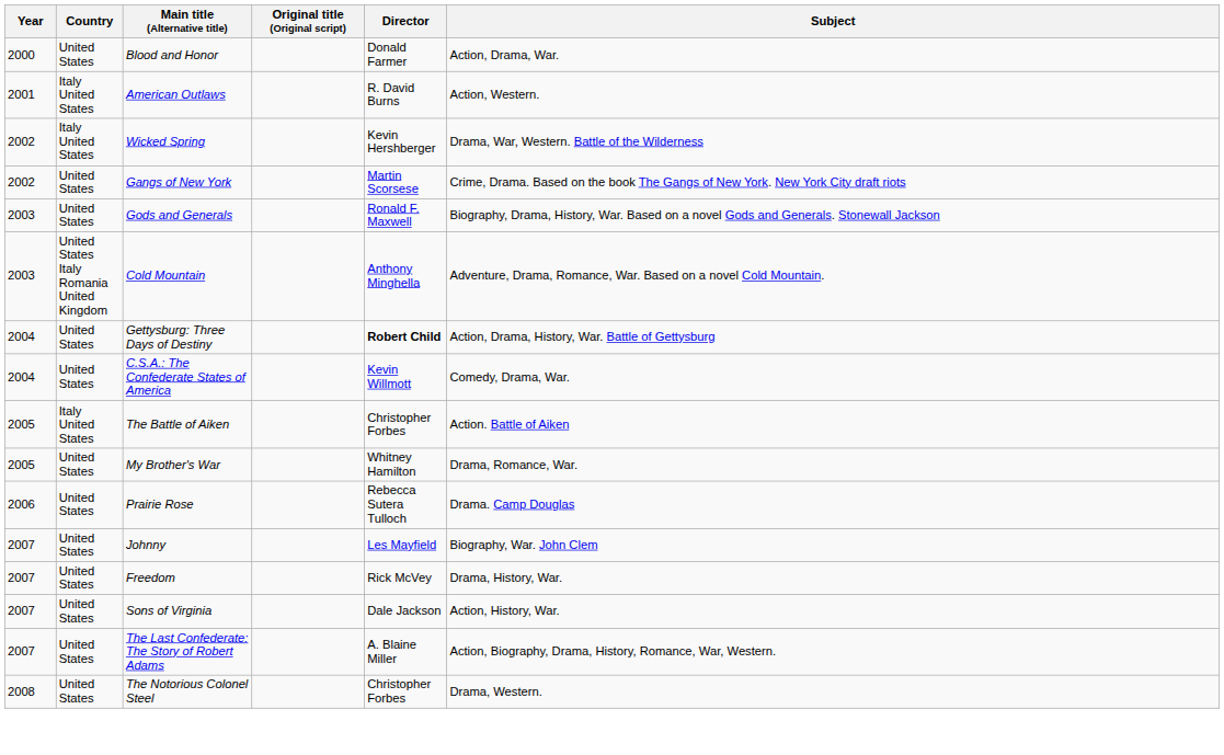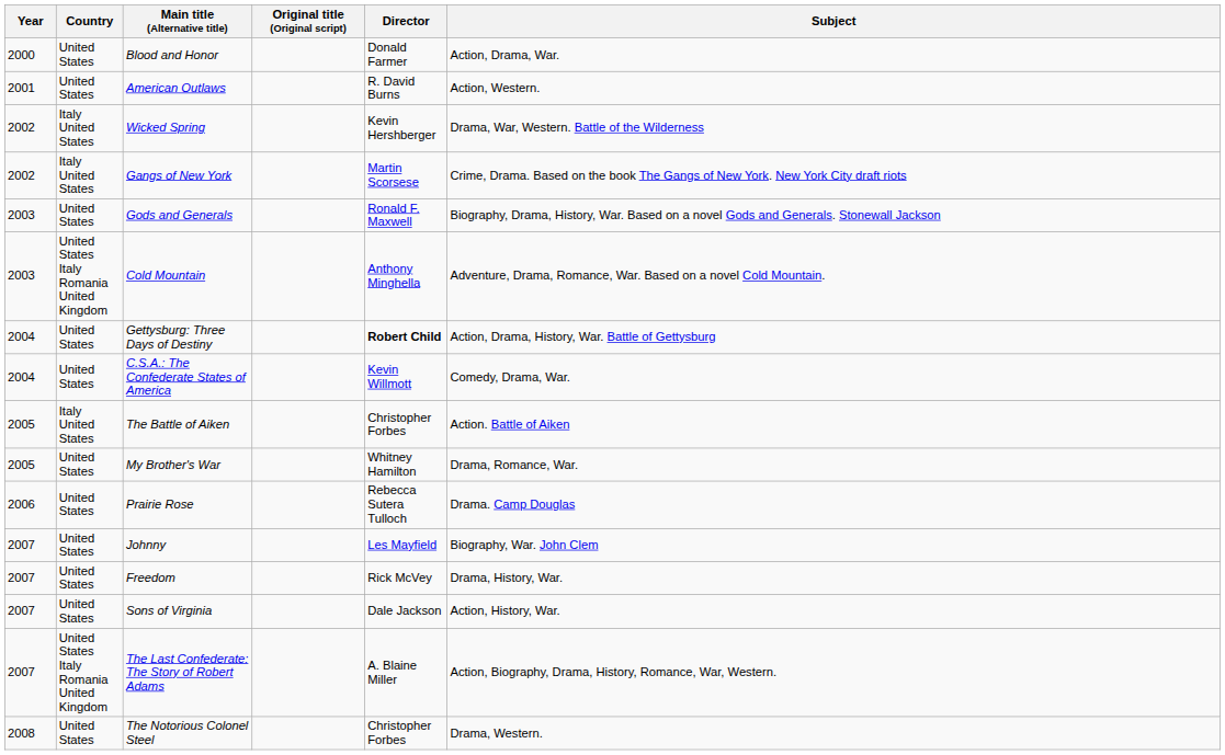 <table class="wikitable sortable" style="width:100%;">
 <tr>
 <th>Year</th>
 <th width= 80>Country</th>
 <th class="unsortable" style="width:160px;">Main title<br><small>(Alternative title)</small></th>
 <th class="unsortable" style="width:140px;">Original title<br><small>(Original script)</small></th>
 <th width=100>Director</th>
 <th class="unsortable">Subject</th>
 </tr>
 <tr>
 <td>2000</td>
 <td>United States</td>
 <td><em>Blood and Honor</em></td>
 <td></td>
 <td>Donald Farmer</td>
 <td>Action, Drama, War.</td>
 </tr>
 <tr>
 <td>2001</td>
-<td>Italy<br>United States</td>
+<td>United States</td>
 <td><em><a href='#'>American Outlaws</a></em></td>
 <td></td>
 <td>R. David Burns</td>
 <td>Action, Western.</td>
 </tr>
 <tr>
 <td>2002</td>
 <td>Italy<br>United States</td>
 <td><em><a href='#'>Wicked Spring</a></em></td>
 <td></td>
 <td>Kevin Hershberger</td>
 <td>Drama, War, Western. <a href='#'>Battle of the Wilderness</a></td>
 </tr>
 <tr>
 <td>2002</td>
-<td>United States</td>
+<td>Italy<br>United States</td>
 <td><em><a href='#'>Gangs of New York</a></em></td>
 <td></td>
 <td><a href='#'>Martin Scorsese</a></td>
 <td>Crime, Drama. Based on the book <a href='#'>The Gangs of New York</a>. <a href='#'>New York City draft riots</a></td>
 </tr>
 <tr>
 <td>2003</td>
 <td>United States</td>
 <td><em><a href='#'>Gods and Generals</a></em></td>
 <td></td>
 <td><a href='#'>Ronald F. Maxwell</a></td>
 <td>Biography, Drama, History, War. Based on a novel <a href='#'>Gods and Generals</a>. <a href='#'>Stonewall Jackson</a></td>
 </tr>
 <tr>
 <td>2003</td>
 <td>United States<br>Italy<br>Romania<br>United Kingdom</td>
 <td><em><a href='#'>Cold Mountain</a></em></td>
 <td></td>
 <td><a href='#'>Anthony Minghella</a></td>
 <td>Adventure, Drama, Romance, War. Based on a novel <a href='#'>Cold Mountain</a>.</td>
 </tr>
 <tr>
 <td>2004</td>
 <td>United States</td>
 <td><em>Gettysburg: Three Days of Destiny</em></td>
 <td></td>
 <td><strong>Robert Child</strong></td>
 <td>Action, Drama, History, War. <a href='#'>Battle of Gettysburg</a></td>
 </tr>
 <tr>
 <td>2004</td>
 <td>United States</td>
 <td><em><a href='#'>C.S.A.: The Confederate States of America</a></em></td>
 <td></td>
 <td><a href='#'>Kevin Willmott</a></td>
 <td>Comedy, Drama, War.</td>
 </tr>
 <tr>
 <td>2005</td>
 <td>Italy<br>United States</td>
 <td><em>The Battle of Aiken</em></td>
 <td></td>
 <td>Christopher Forbes</td>
 <td>Action. <a href='#'>Battle of Aiken</a></td>
 </tr>
 <tr>
 <td>2005</td>
 <td>United States</td>
 <td><em>My Brother's War</em></td>
 <td></td>
 <td>Whitney Hamilton</td>
 <td>Drama, Romance, War.</td>
 </tr>
 <tr>
 <td>2006</td>
 <td>United States</td>
 <td><em>Prairie Rose</em></td>
 <td></td>
 <td>Rebecca Sutera Tulloch</td>
 <td>Drama. <a href='#'>Camp Douglas</a></td>
 </tr>
 <tr>
 <td>2007</td>
 <td>United States</td>
 <td><em>Johnny</em></td>
 <td></td>
 <td><a href='#'>Les Mayfield</a></td>
 <td>Biography, War. <a href='#'>John Clem</a></td>
 </tr>
 <tr>
 <td>2007</td>
 <td>United States</td>
 <td><em>Freedom</em></td>
 <td></td>
 <td>Rick McVey</td>
 <td>Drama, History, War.</td>
 </tr>
 <tr>
 <td>2007</td>
 <td>United States</td>
 <td><em>Sons of Virginia</em></td>
 <td></td>
 <td>Dale Jackson</td>
 <td>Action, History, War.</td>
 </tr>
 <tr>
 <td>2007</td>
-<td>United States</td>
+<td>United States<br>Italy<br>Romania<br>United Kingdom</td>
 <td><em><a href='#'>The Last Confederate: The Story of Robert Adams</a></em></td>
 <td></td>
 <td>A. Blaine Miller</td>
 <td>Action, Biography, Drama, History, Romance, War, Western.</td>
 </tr>
 <tr>
 <td>2008</td>
 <td>United States</td>
 <td><em>The Notorious Colonel Steel</em></td>
 <td></td>
 <td>Christopher Forbes</td>
 <td>Drama, Western.</td>
 </tr>
 </table>
